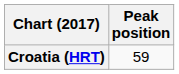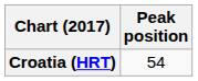 <table class="wikitable sortable plainrowheaders" style="text-align:center">
 <tr>
 <th scope="col">Chart (2017)</th>
 <th scope="col">Peak<br> position</th>
 </tr>
 <tr>
 <th scope="row">Croatia (<a href='#'>HRT</a>)</th>
-<td>59</td>
+<td>54</td>
 </tr>
 </table>
